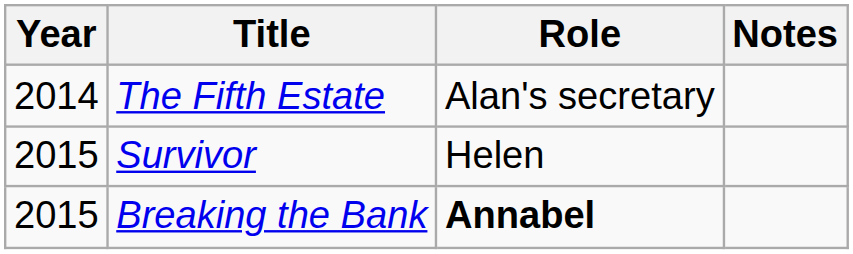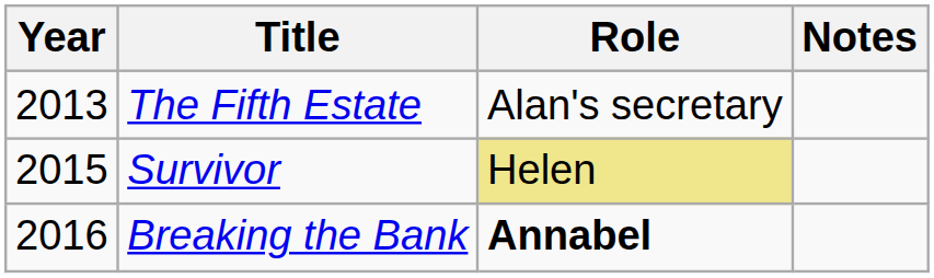 <table class="wikitable sortable">
 <tr>
 <th>Year</th>
 <th>Title</th>
 <th>Role</th>
 <th class="unsortable">Notes</th>
 </tr>
 <tr>
-<td>2014</td>
+<td>2013</td>
 <td><em><a href='#'>The Fifth Estate</a></em></td>
 <td>Alan's secretary</td>
 <td></td>
 </tr>
 <tr>
 <td>2015</td>
 <td><em><a href='#'>Survivor</a></em></td>
-<td>Helen</td>
+<td style="background: khaki;">Helen</td>
 <td></td>
 </tr>
 <tr>
-<td>2015</td>
+<td>2016</td>
 <td><em><a href='#'>Breaking the Bank</a></em></td>
 <td><strong>Annabel</strong></td>
 <td></td>
 </tr>
 </table>
